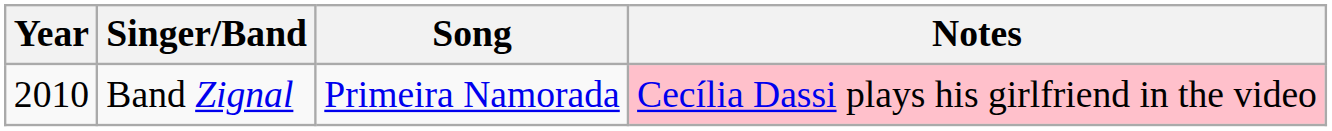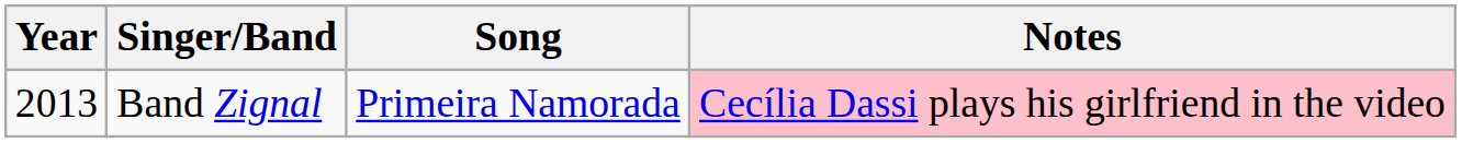 <table class="wikitable sortable">
 <tr>
 <th>Year</th>
 <th>Singer/Band</th>
 <th>Song</th>
 <th class="unsortable">Notes</th>
 </tr>
 <tr>
-<td>2010</td>
+<td>2013</td>
 <td>Band <em><a href='#'>Zignal</a></td>
 <td></em><a href='#'>Primeira Namorada</a><em></td>
 <td style="background: pink;"><a href='#'>Cecília Dassi</a> plays his girlfriend in the video</td>
 </tr>
 </table>
